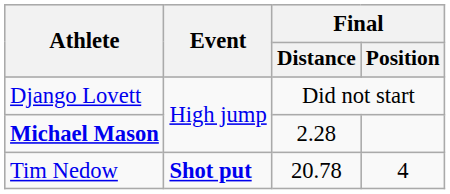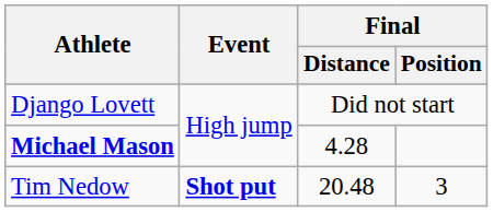 <table class=wikitable style="font-size:90%">
 <tr>
 <th rowspan="2">Athlete</th>
 <th rowspan="2">Event</th>
 <th colspan="2">Final</th>
 </tr>
 <tr style="font-size:95%">
 <th>Distance</th>
 <th>Position</th>
 </tr>
 <tr align=center>
 <td align=left><a href='#'>Django Lovett</a></td>
 <td align=left rowspan=2><a href='#'>High jump</a></td>
 <td colspan=2>Did not start</td>
 </tr>
 <tr align=center>
 <td align=left><strong><a href='#'>Michael Mason</a></strong></td>
-<td>2.28</td>
+<td>4.28</td>
 <td></td>
 </tr>
 <tr align=center>
 <td align=left><a href='#'>Tim Nedow</a></td>
 <td align=left><strong><a href='#'>Shot put</a></strong></td>
-<td>20.78</td>
-<td>4</td>
+<td>20.48</td>
+<td>3</td>
 </tr>
 </table>
